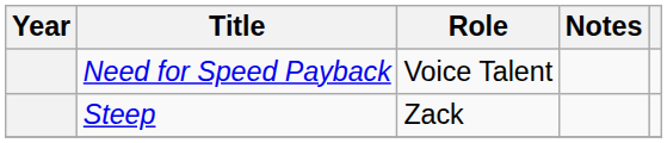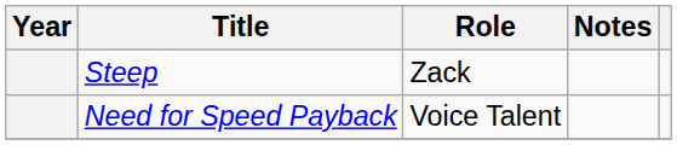 <table class="wikitable plainrowheaders">
 <tr>
 <th scope="col">Year</th>
 <th scope="col">Title</th>
 <th scope="col">Role</th>
 <th scope="col">Notes</th>
 <th scope="col"></th>
 </tr>
 <tr>
 <th scope="row"></th>
+<td><em><a href='#'>Steep</a></em></td>
+<td>Zack</td>
+<td></td>
+<td style="text-align: center;"></td>
+</tr>
+<tr>
+<th scope="row"></th>
 <td><em><a href='#'>Need for Speed Payback</a></em></td>
 <td>Voice Talent</td>
 <td></td>
 <td style="text-align: center;"></td>
 </tr>
 <tr>
-<th scope="row"></th>
-<td><em><a href='#'>Steep</a></em></td>
-<td>Zack</td>
-<td></td>
-<td style="text-align: center;"></td>
-</tr>
-<tr>
 </tr>
 </table>
